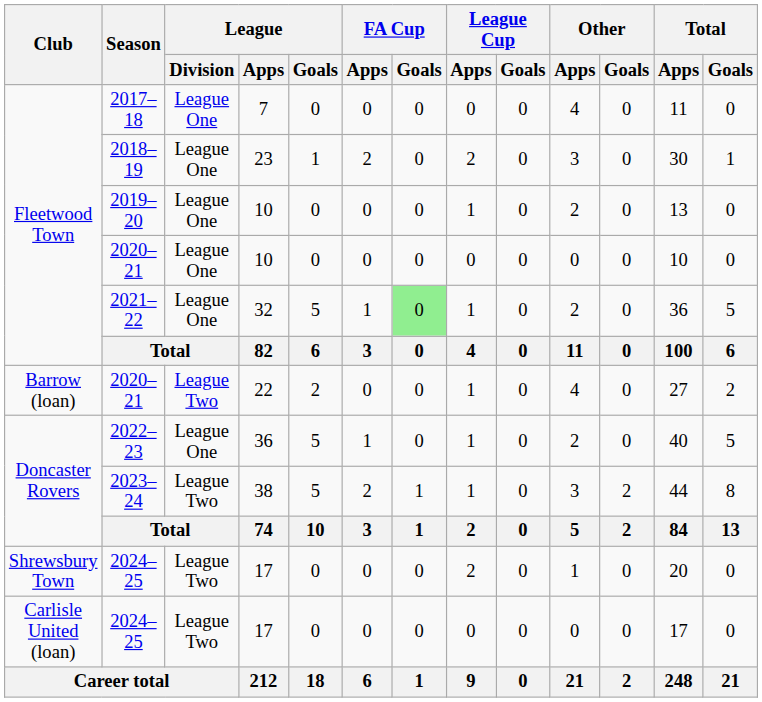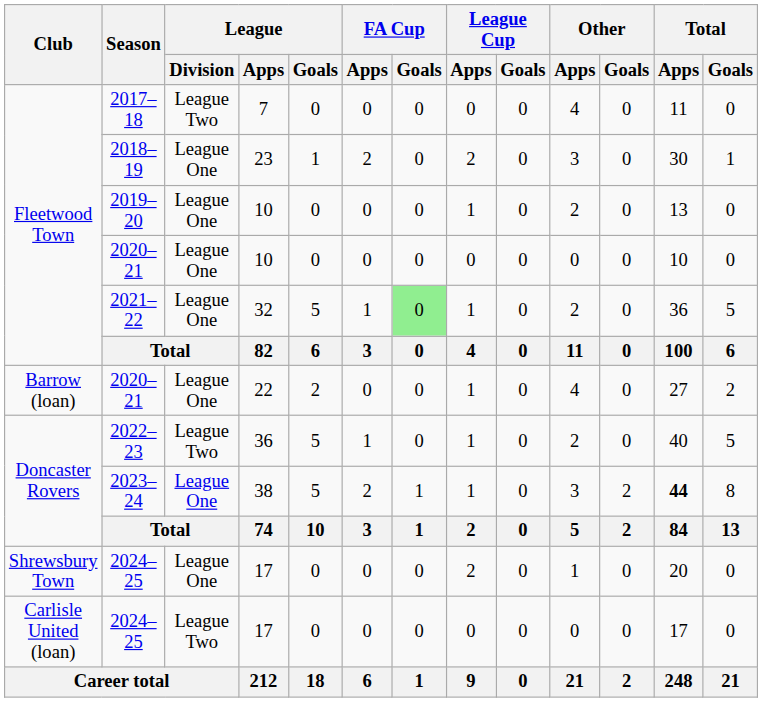 <table class="wikitable" style="text-align:center">
 <tr>
 <th rowspan="2">Club</th>
 <th rowspan="2">Season</th>
 <th colspan="3">League</th>
 <th colspan="2"><a href='#'>FA Cup</a></th>
 <th colspan="2"><a href='#'>League Cup</a></th>
 <th colspan="2">Other</th>
 <th colspan="2">Total</th>
 </tr>
 <tr>
 <th>Division</th>
 <th>Apps</th>
 <th>Goals</th>
 <th>Apps</th>
 <th>Goals</th>
 <th>Apps</th>
 <th>Goals</th>
 <th>Apps</th>
 <th>Goals</th>
 <th>Apps</th>
 <th>Goals</th>
 </tr>
 <tr>
 <td rowspan=6><a href='#'>Fleetwood Town</a></td>
 <td><a href='#'>2017–18</a></td>
-<td><a href='#'>League One</a></td>
+<td>League Two</td>
 <td>7</td>
 <td>0</td>
 <td>0</td>
 <td>0</td>
 <td>0</td>
 <td>0</td>
 <td>4</td>
 <td>0</td>
 <td>11</td>
 <td>0</td>
 </tr>
 <tr>
 <td><a href='#'>2018–19</a></td>
 <td>League One</td>
 <td>23</td>
 <td>1</td>
 <td>2</td>
 <td>0</td>
 <td>2</td>
 <td>0</td>
 <td>3</td>
 <td>0</td>
 <td>30</td>
 <td>1</td>
 </tr>
 <tr>
 <td><a href='#'>2019–20</a></td>
 <td>League One</td>
 <td>10</td>
 <td>0</td>
 <td>0</td>
 <td>0</td>
 <td>1</td>
 <td>0</td>
 <td>2</td>
 <td>0</td>
 <td>13</td>
 <td>0</td>
 </tr>
 <tr>
 <td><a href='#'>2020–21</a></td>
 <td>League One</td>
 <td>10</td>
 <td>0</td>
 <td>0</td>
 <td>0</td>
 <td>0</td>
 <td>0</td>
 <td>0</td>
 <td>0</td>
 <td>10</td>
 <td>0</td>
 </tr>
 <tr>
 <td><a href='#'>2021–22</a></td>
 <td>League One</td>
 <td>32</td>
 <td>5</td>
 <td>1</td>
 <td style="background: lightgreen;">0</td>
 <td>1</td>
 <td>0</td>
 <td>2</td>
 <td>0</td>
 <td>36</td>
 <td>5</td>
 </tr>
 <tr>
 <th colspan="2">Total</th>
 <th>82</th>
 <th>6</th>
 <th>3</th>
 <th>0</th>
 <th>4</th>
 <th>0</th>
 <th>11</th>
 <th>0</th>
 <th>100</th>
 <th>6</th>
 </tr>
 <tr>
 <td><a href='#'>Barrow</a> (loan)</td>
 <td><a href='#'>2020–21</a></td>
-<td><a href='#'>League Two</a></td>
+<td>League One</td>
 <td>22</td>
 <td>2</td>
 <td>0</td>
 <td>0</td>
 <td>1</td>
 <td>0</td>
 <td>4</td>
 <td>0</td>
 <td>27</td>
 <td>2</td>
 </tr>
 <tr>
 <td rowspan=3><a href='#'>Doncaster Rovers</a></td>
 <td><a href='#'>2022–23</a></td>
-<td>League One</td>
+<td>League Two</td>
 <td>36</td>
 <td>5</td>
 <td>1</td>
 <td>0</td>
 <td>1</td>
 <td>0</td>
 <td>2</td>
 <td>0</td>
 <td>40</td>
 <td>5</td>
 </tr>
 <tr>
 <td><a href='#'>2023–24</a></td>
-<td>League Two</td>
+<td><a href='#'>League One</a></td>
 <td>38</td>
 <td>5</td>
 <td>2</td>
 <td>1</td>
 <td>1</td>
 <td>0</td>
 <td>3</td>
 <td>2</td>
-<td>44</td>
+<td><strong>44</strong></td>
 <td>8</td>
 </tr>
 <tr>
 <th colspan="2">Total</th>
 <th>74</th>
 <th>10</th>
 <th>3</th>
 <th>1</th>
 <th>2</th>
 <th>0</th>
 <th>5</th>
 <th>2</th>
 <th>84</th>
 <th>13</th>
 </tr>
 <tr>
 <td><a href='#'>Shrewsbury Town</a></td>
 <td><a href='#'>2024–25</a></td>
-<td>League Two</td>
+<td>League One</td>
 <td>17</td>
 <td>0</td>
 <td>0</td>
 <td>0</td>
 <td>2</td>
 <td>0</td>
 <td>1</td>
 <td>0</td>
 <td>20</td>
 <td>0</td>
 </tr>
 <tr>
 <td><a href='#'>Carlisle United</a> (loan)</td>
 <td><a href='#'>2024–25</a></td>
 <td>League Two</td>
 <td>17</td>
 <td>0</td>
 <td>0</td>
 <td>0</td>
 <td>0</td>
 <td>0</td>
 <td>0</td>
 <td>0</td>
 <td>17</td>
 <td>0</td>
 </tr>
 <tr>
 <th colspan="3">Career total</th>
 <th>212</th>
 <th>18</th>
 <th>6</th>
 <th>1</th>
 <th>9</th>
 <th>0</th>
 <th>21</th>
 <th>2</th>
 <th>248</th>
 <th>21</th>
 </tr>
 </table>
